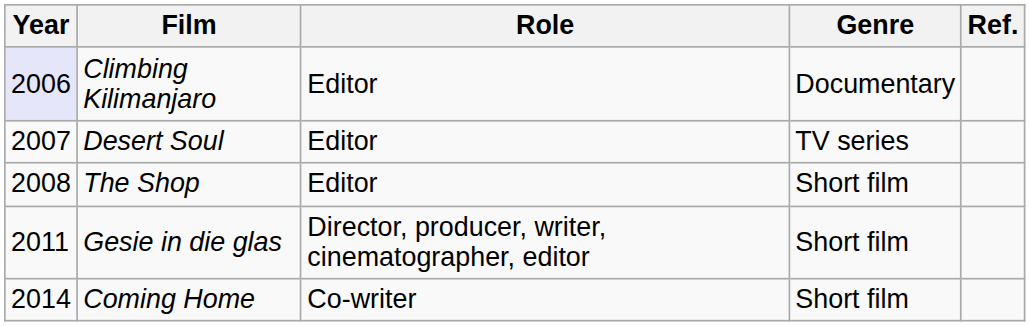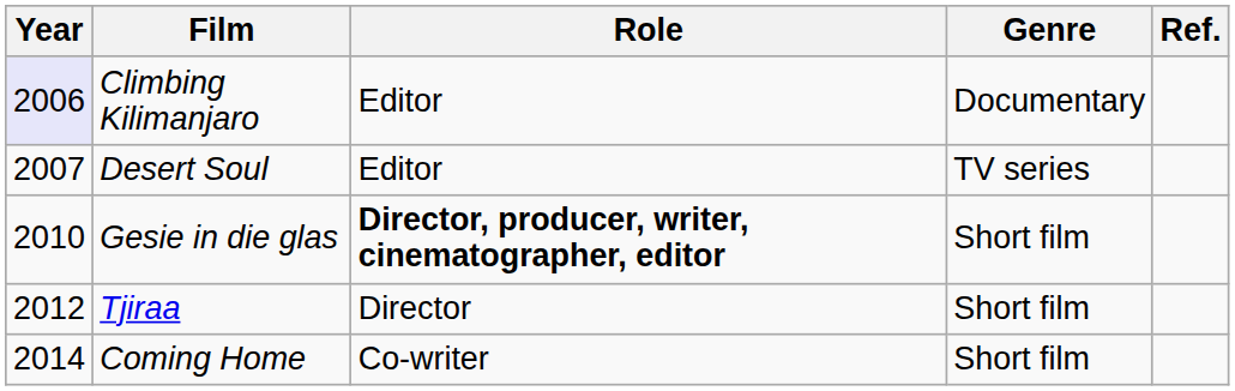 <table class="wikitable">
 <tr>
 <th>Year</th>
 <th>Film</th>
 <th>Role</th>
 <th>Genre</th>
 <th>Ref.</th>
 </tr>
 <tr>
 <td style="background: lavender;">2006</td>
 <td><em>Climbing Kilimanjaro</em></td>
 <td>Editor</td>
 <td>Documentary</td>
 <td></td>
 </tr>
 <tr>
 <td>2007</td>
 <td><em>Desert Soul</em></td>
 <td>Editor</td>
 <td>TV series</td>
 <td></td>
 </tr>
 <tr>
-<td>2008</td>
-<td><em>The Shop</em></td>
-<td>Editor</td>
+<td>2010</td>
+<td><em>Gesie in die glas</em></td>
+<td><strong>Director, producer, writer, cinematographer, editor</strong></td>
 <td>Short film</td>
 <td></td>
 </tr>
 <tr>
-<td>2011</td>
-<td><em>Gesie in die glas</em></td>
-<td>Director, producer, writer, cinematographer, editor</td>
+<td>2012</td>
+<td><em><a href='#'>Tjiraa</a></em></td>
+<td>Director</td>
 <td>Short film</td>
 <td></td>
 </tr>
 <tr>
 <td>2014</td>
 <td><em>Coming Home</em></td>
 <td>Co-writer</td>
 <td>Short film</td>
 <td></td>
 </tr>
 </table>
